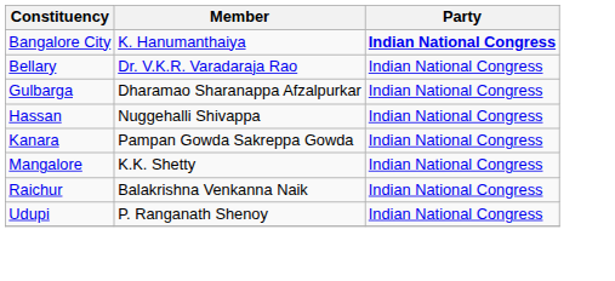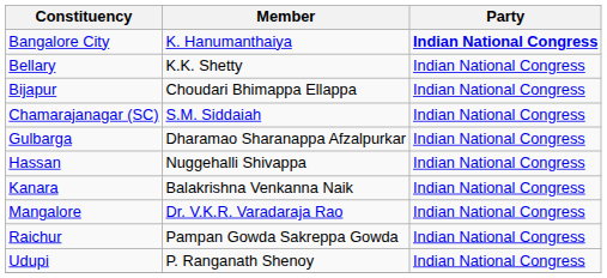 <table class="wikitable sortable">
 <tr>
 <th>Constituency</th>
 <th>Member</th>
 <th>Party</th>
 </tr>
 <tr>
 <td><a href='#'>Bangalore City</a></td>
 <td><a href='#'>K. Hanumanthaiya</a></td>
 <td><strong><a href='#'>Indian National Congress</a></strong></td>
 </tr>
 <tr>
 <td><a href='#'>Bellary</a></td>
-<td><a href='#'>Dr. V.K.R. Varadaraja Rao</a></td>
+<td>K.K. Shetty</td>
+<td><a href='#'>Indian National Congress</a></td>
+</tr>
+<tr>
+<td><a href='#'>Bijapur</a></td>
+<td>Choudari Bhimappa Ellappa</td>
+<td><a href='#'>Indian National Congress</a></td>
+</tr>
+<tr>
+<td><a href='#'>Chamarajanagar (SC)</a></td>
+<td S.M. Siddaiah><a href='#'>S.M. Siddaiah</a></td>
 <td><a href='#'>Indian National Congress</a></td>
 </tr>
 <tr>
 <td><a href='#'>Gulbarga</a></td>
 <td>Dharamao Sharanappa Afzalpurkar</td>
 <td><a href='#'>Indian National Congress</a></td>
 </tr>
 <tr>
 <td><a href='#'>Hassan</a></td>
 <td>Nuggehalli Shivappa</td>
 <td><a href='#'>Indian National Congress</a></td>
 </tr>
 <tr>
 <td><a href='#'>Kanara</a></td>
-<td>Pampan Gowda Sakreppa Gowda</td>
+<td>Balakrishna Venkanna Naik</td>
 <td><a href='#'>Indian National Congress</a></td>
 </tr>
 <tr>
 <td><a href='#'>Mangalore</a></td>
-<td>K.K. Shetty</td>
+<td><a href='#'>Dr. V.K.R. Varadaraja Rao</a></td>
 <td><a href='#'>Indian National Congress</a></td>
 </tr>
 <tr>
 <td><a href='#'>Raichur</a></td>
-<td>Balakrishna Venkanna Naik</td>
+<td>Pampan Gowda Sakreppa Gowda</td>
 <td><a href='#'>Indian National Congress</a></td>
 </tr>
 <tr>
 <td><a href='#'>Udupi</a></td>
 <td>P. Ranganath Shenoy</td>
 <td><a href='#'>Indian National Congress</a></td>
 </tr>
 <tr>
 </tr>
 </table>
